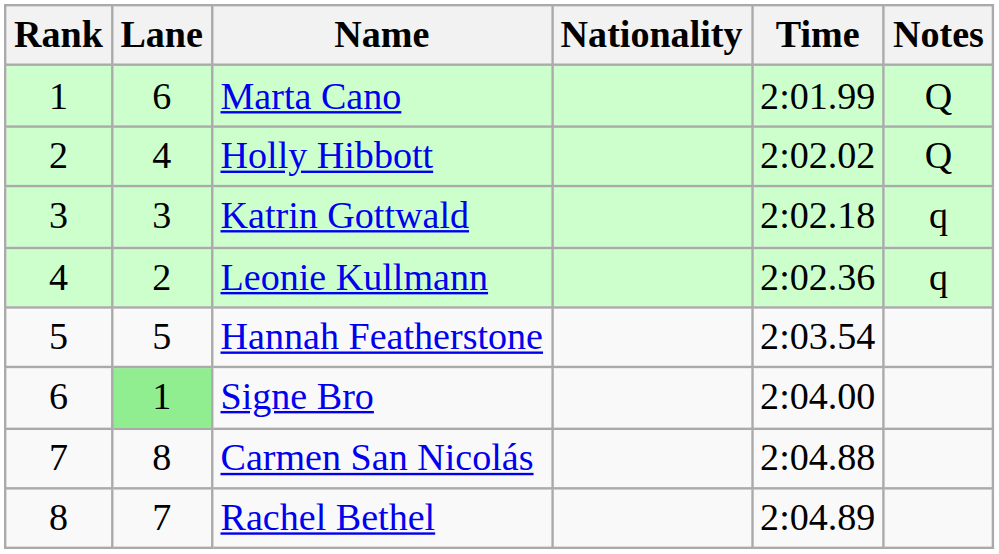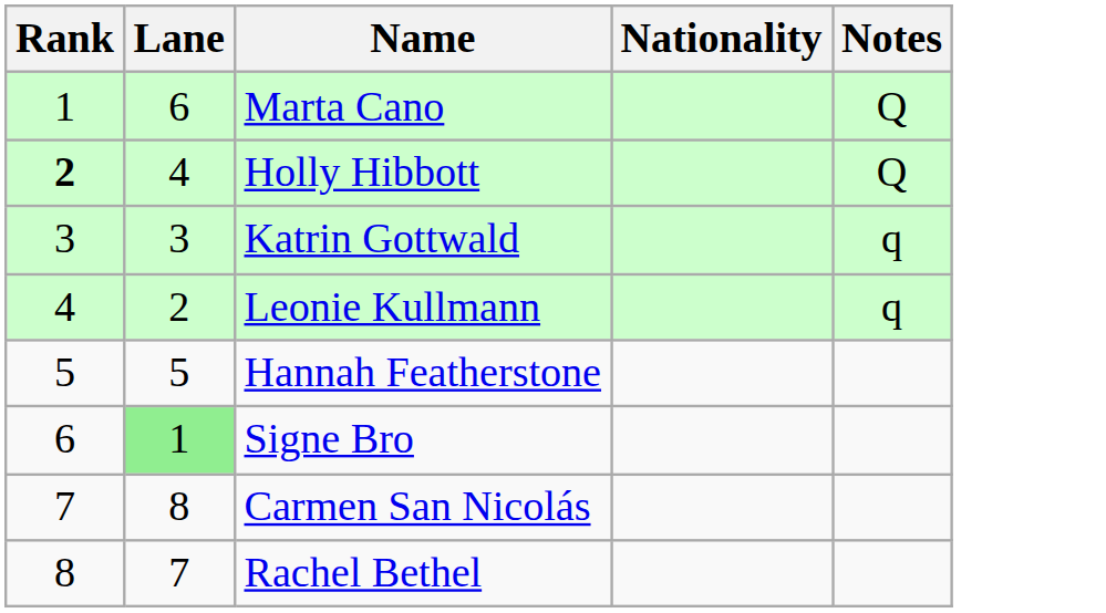 <table class="wikitable sortable" style="text-align:center">
 <tr>
 <th>Rank</th>
 <th>Lane</th>
 <th>Name</th>
 <th>Nationality</th>
-<th>Time</th>
 <th>Notes</th>
 </tr>
 <tr bgcolor=ccffcc>
 <td>1</td>
 <td>6</td>
 <td align=left><a href='#'>Marta Cano</a></td>
 <td align=left></td>
-<td>2:01.99</td>
 <td>Q</td>
 </tr>
 <tr bgcolor=ccffcc>
-<td>2</td>
+<td><strong>2</strong></td>
 <td>4</td>
 <td align=left><a href='#'>Holly Hibbott</a></td>
 <td align=left></td>
-<td>2:02.02</td>
 <td>Q</td>
 </tr>
 <tr bgcolor=ccffcc>
 <td>3</td>
 <td>3</td>
 <td align=left><a href='#'>Katrin Gottwald</a></td>
 <td align=left></td>
-<td>2:02.18</td>
 <td>q</td>
 </tr>
 <tr bgcolor=ccffcc>
 <td>4</td>
 <td>2</td>
 <td align=left><a href='#'>Leonie Kullmann</a></td>
 <td align=left></td>
-<td>2:02.36</td>
 <td>q</td>
 </tr>
 <tr>
 <td>5</td>
 <td>5</td>
 <td align=left><a href='#'>Hannah Featherstone</a></td>
 <td align=left></td>
-<td>2:03.54</td>
 <td></td>
 </tr>
 <tr>
 <td>6</td>
 <td style="background: lightgreen;">1</td>
 <td align=left><a href='#'>Signe Bro</a></td>
 <td align=left></td>
-<td>2:04.00</td>
 <td></td>
 </tr>
 <tr>
 <td>7</td>
 <td>8</td>
 <td align=left><a href='#'>Carmen San Nicolás</a></td>
 <td align=left></td>
-<td>2:04.88</td>
 <td></td>
 </tr>
 <tr>
 <td>8</td>
 <td>7</td>
 <td align=left><a href='#'>Rachel Bethel</a></td>
 <td align=left></td>
-<td>2:04.89</td>
 <td></td>
 </tr>
 </table>
